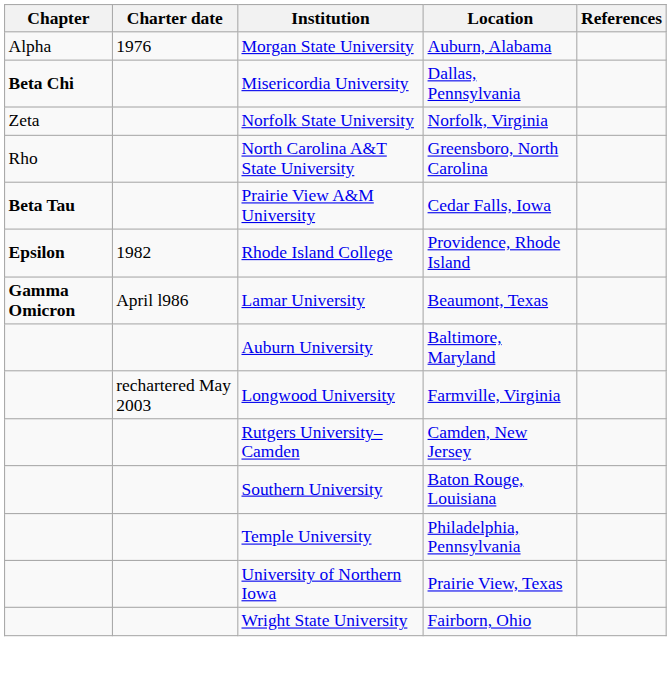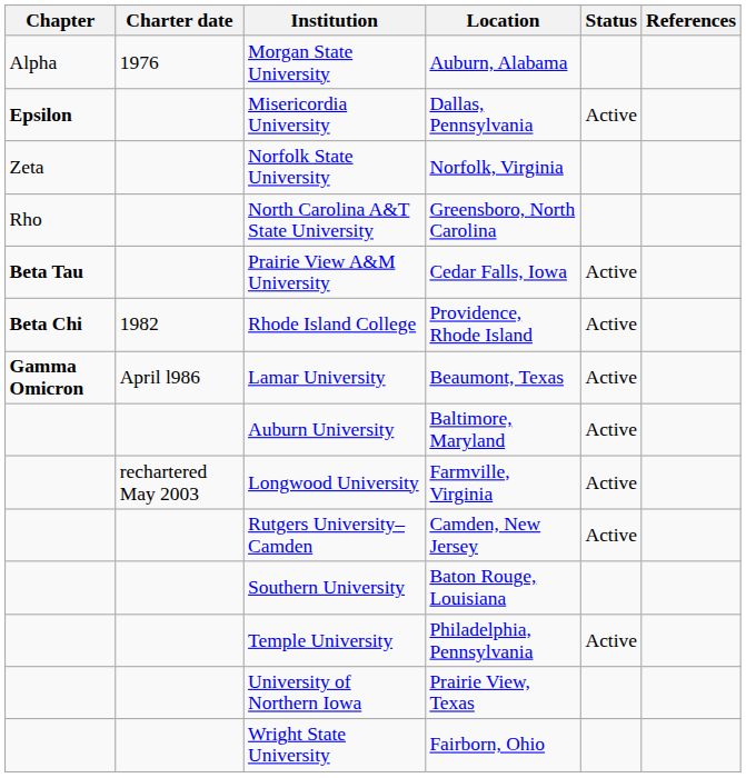 <table class="wikitable sortable">
 <tr>
 <th>Chapter</th>
 <th>Charter date</th>
 <th>Institution</th>
 <th>Location</th>
+<th>Status</th>
 <th>References</th>
 </tr>
 <tr>
 <td>Alpha</td>
 <td>1976</td>
 <td><a href='#'>Morgan State University</a></td>
 <td><a href='#'>Auburn, Alabama</a></td>
 <td></td>
+<td></td>
 </tr>
 <tr>
-<td><strong>Beta Chi</strong></td>
+<td><strong>Epsilon</strong></td>
 <td></td>
 <td><a href='#'>Misericordia University</a></td>
 <td><a href='#'>Dallas, Pennsylvania</a></td>
+<td>Active</td>
 <td></td>
 </tr>
 <tr>
 <td>Zeta</td>
 <td></td>
 <td><a href='#'>Norfolk State University</a></td>
 <td><a href='#'>Norfolk, Virginia</a></td>
 <td></td>
+<td></td>
 </tr>
 <tr>
 <td>Rho</td>
 <td></td>
 <td><a href='#'>North Carolina A&T State University</a></td>
 <td><a href='#'>Greensboro, North Carolina</a></td>
 <td></td>
+<td></td>
 </tr>
 <tr>
 <td><strong>Beta Tau</strong></td>
 <td></td>
 <td><a href='#'>Prairie View A&M University</a>  </td>
 <td><a href='#'>Cedar Falls, Iowa</a></td>
+<td>Active</td>
 <td></td>
 </tr>
 <tr>
-<td><strong>Epsilon</strong></td>
+<td><strong>Beta Chi</strong></td>
 <td>1982</td>
 <td><a href='#'>Rhode Island College</a></td>
 <td><a href='#'>Providence, Rhode Island</a></td>
+<td>Active</td>
 <td></td>
 </tr>
 <tr>
 <td><strong>Gamma Omicron</strong></td>
 <td>April l986</td>
 <td><a href='#'>Lamar University</a></td>
 <td><a href='#'>Beaumont, Texas</a></td>
+<td>Active</td>
 <td></td>
 </tr>
 <tr>
 <td></td>
 <td></td>
 <td><a href='#'>Auburn University</a></td>
 <td><a href='#'>Baltimore, Maryland</a></td>
+<td>Active</td>
 <td></td>
 </tr>
 <tr>
 <td></td>
 <td>rechartered May 2003</td>
 <td><a href='#'>Longwood University</a></td>
 <td><a href='#'>Farmville, Virginia</a></td>
+<td>Active</td>
 <td></td>
 </tr>
 <tr>
 <td></td>
 <td></td>
 <td><a href='#'>Rutgers University–Camden</a></td>
 <td><a href='#'>Camden, New Jersey</a></td>
+<td>Active</td>
 <td></td>
 </tr>
 <tr>
 <td></td>
 <td></td>
 <td><a href='#'>Southern University</a></td>
 <td><a href='#'>Baton Rouge, Louisiana</a></td>
 <td></td>
+<td></td>
 </tr>
 <tr>
 <td></td>
 <td></td>
 <td><a href='#'>Temple University</a></td>
 <td><a href='#'>Philadelphia, Pennsylvania</a></td>
+<td>Active</td>
 <td></td>
 </tr>
 <tr>
 <td></td>
 <td></td>
 <td><a href='#'>University of Northern Iowa</a></td>
 <td><a href='#'>Prairie View, Texas</a></td>
 <td></td>
+<td></td>
 </tr>
 <tr>
 <td></td>
 <td></td>
 <td><a href='#'>Wright State University</a></td>
 <td><a href='#'>Fairborn, Ohio</a></td>
 <td></td>
+<td></td>
 </tr>
 </table>
